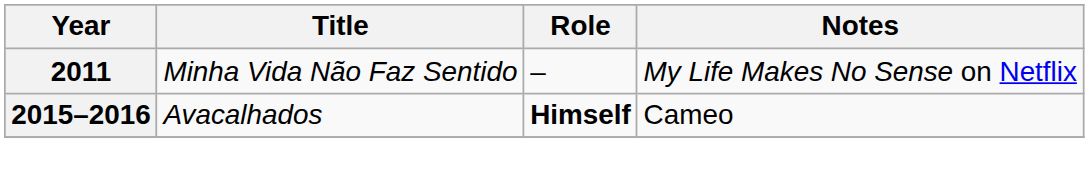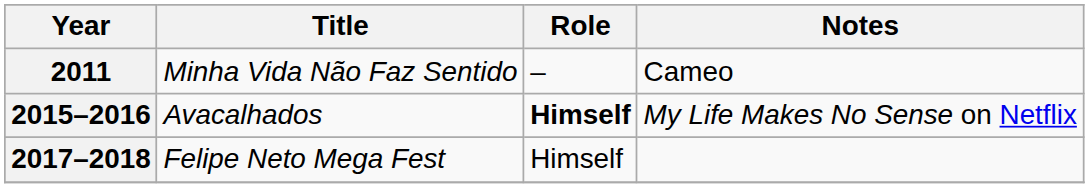 <table class="wikitable sortable plainrowheaders">
 <tr>
 <th scope="col">Year</th>
 <th scope="col">Title</th>
 <th scope="col">Role</th>
 <th scope="col" class="unsortable">Notes</th>
 </tr>
 <tr>
 <th scope="row">2011</th>
 <td><em>Minha Vida Não Faz Sentido</em></td>
 <td>–</td>
-<td><em>My Life Makes No Sense</em> on <a href='#'>Netflix</a></td>
+<td>Cameo</td>
 </tr>
 <tr>
 <th scope="row">2015–2016</th>
 <td><em>Avacalhados</em></td>
 <td><strong>Himself</strong></td>
-<td>Cameo</td>
+<td><em>My Life Makes No Sense</em> on <a href='#'>Netflix</a></td>
+</tr>
+<tr>
+<th scope="row">2017–2018</th>
+<td><em>Felipe Neto Mega Fest</em></td>
+<td>Himself</td>
+<td></td>
 </tr>
 <tr>
 </tr>
 </table>
